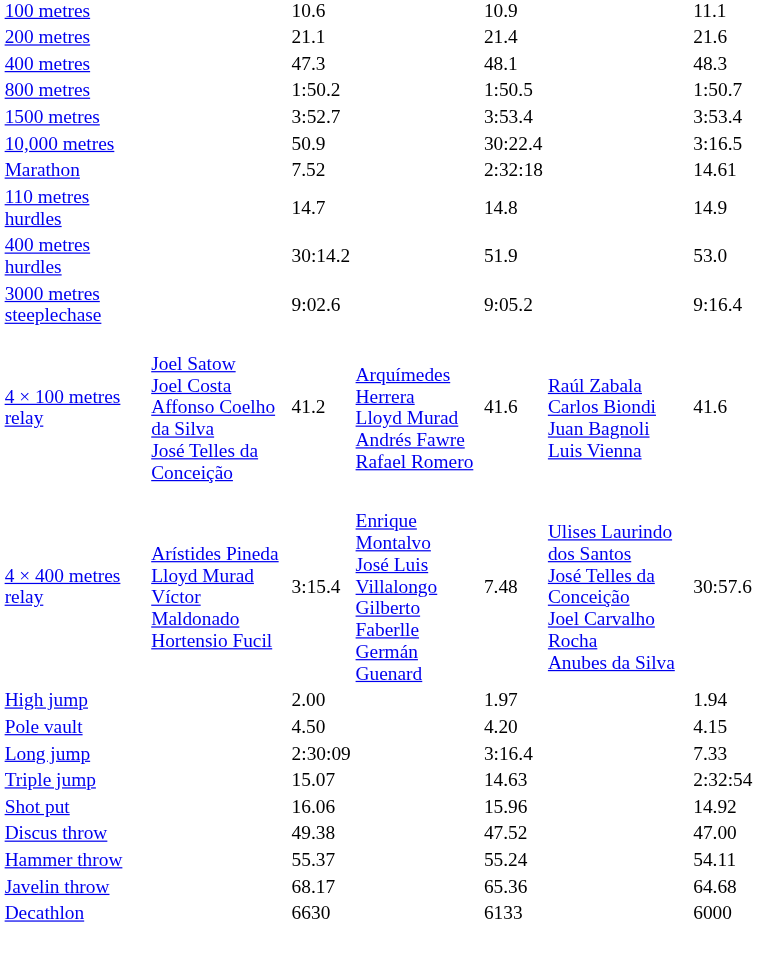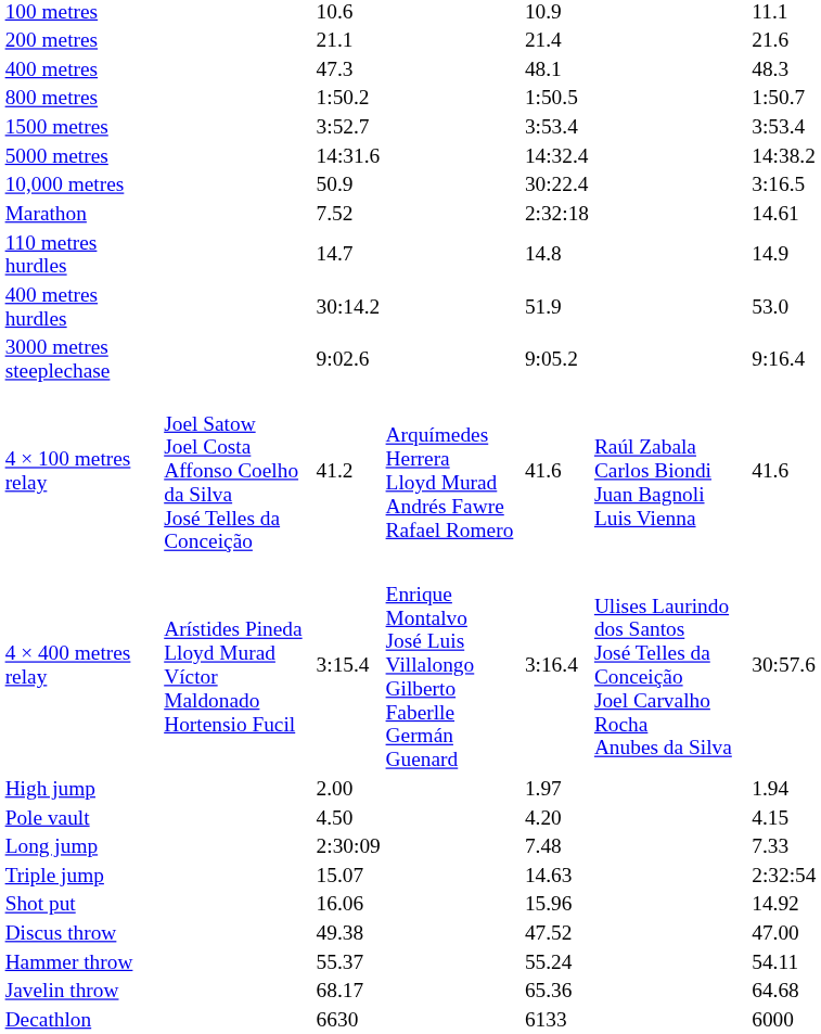 <table>
 <tr>
 <td><a href='#'>100 metres</a></td>
 <td></td>
 <td>10.6</td>
 <td></td>
 <td>10.9</td>
 <td></td>
 <td>11.1</td>
 </tr>
 <tr>
 <td><a href='#'>200 metres</a></td>
 <td></td>
 <td>21.1</td>
 <td></td>
 <td>21.4</td>
 <td></td>
 <td>21.6</td>
 </tr>
 <tr>
 <td><a href='#'>400 metres</a></td>
 <td></td>
 <td>47.3</td>
 <td></td>
 <td>48.1</td>
 <td></td>
 <td>48.3</td>
 </tr>
 <tr>
 <td><a href='#'>800 metres</a></td>
 <td></td>
 <td>1:50.2</td>
 <td></td>
 <td>1:50.5</td>
 <td></td>
 <td>1:50.7</td>
 </tr>
 <tr>
 <td><a href='#'>1500 metres</a></td>
 <td></td>
 <td>3:52.7</td>
 <td></td>
 <td>3:53.4</td>
 <td></td>
 <td>3:53.4</td>
+</tr>
+<tr>
+<td><a href='#'>5000 metres</a></td>
+<td></td>
+<td>14:31.6</td>
+<td></td>
+<td>14:32.4</td>
+<td></td>
+<td>14:38.2</td>
 </tr>
 <tr>
 <td><a href='#'>10,000 metres</a></td>
 <td></td>
 <td>50.9</td>
 <td></td>
 <td>30:22.4</td>
 <td></td>
 <td>3:16.5</td>
 </tr>
 <tr>
 <td><a href='#'>Marathon</a></td>
 <td></td>
 <td>7.52</td>
 <td></td>
 <td>2:32:18</td>
 <td></td>
 <td>14.61</td>
 </tr>
 <tr>
 <td><a href='#'>110 metres hurdles</a></td>
 <td></td>
 <td>14.7</td>
 <td></td>
 <td>14.8</td>
 <td></td>
 <td>14.9</td>
 </tr>
 <tr>
 <td><a href='#'>400 metres hurdles</a></td>
 <td></td>
 <td>30:14.2</td>
 <td></td>
 <td>51.9</td>
 <td></td>
 <td>53.0</td>
 </tr>
 <tr>
 <td><a href='#'>3000 metres steeplechase</a></td>
 <td></td>
 <td>9:02.6</td>
 <td></td>
 <td>9:05.2</td>
 <td></td>
 <td>9:16.4</td>
 </tr>
 <tr>
 <td><a href='#'>4 × 100 metres relay</a></td>
 <td> <br> <a href='#'>Joel Satow</a> <br> <a href='#'>Joel Costa</a> <br> <a href='#'>Affonso Coelho da Silva</a> <br> <a href='#'>José Telles da Conceição</a></td>
 <td>41.2</td>
 <td> <br> <a href='#'>Arquímedes Herrera</a> <br> <a href='#'>Lloyd Murad</a> <br> <a href='#'>Andrés Fawre</a> <br> <a href='#'>Rafael Romero</a></td>
 <td>41.6</td>
 <td> <br> <a href='#'>Raúl Zabala</a> <br> <a href='#'>Carlos Biondi</a> <br> <a href='#'>Juan Bagnoli</a> <br> <a href='#'>Luis Vienna</a></td>
 <td>41.6</td>
 </tr>
 <tr>
 <td><a href='#'>4 × 400 metres relay</a></td>
 <td> <br> <a href='#'>Arístides Pineda</a> <br> <a href='#'>Lloyd Murad</a> <br> <a href='#'>Víctor Maldonado</a> <br> <a href='#'>Hortensio Fucil</a></td>
 <td>3:15.4</td>
 <td> <br> <a href='#'>Enrique Montalvo</a> <br> <a href='#'>José Luis Villalongo</a> <br> <a href='#'>Gilberto Faberlle</a> <br> <a href='#'>Germán Guenard</a></td>
-<td>7.48</td>
+<td>3:16.4</td>
 <td> <br> <a href='#'>Ulises Laurindo dos Santos</a> <br> <a href='#'>José Telles da Conceição</a> <br> <a href='#'>Joel Carvalho Rocha</a> <br> <a href='#'>Anubes da Silva</a></td>
 <td>30:57.6</td>
 </tr>
 <tr>
 <td><a href='#'>High jump</a></td>
 <td></td>
 <td>2.00</td>
 <td></td>
 <td>1.97</td>
 <td></td>
 <td>1.94</td>
 </tr>
 <tr>
 <td><a href='#'>Pole vault</a></td>
 <td></td>
 <td>4.50</td>
 <td></td>
 <td>4.20</td>
 <td></td>
 <td>4.15</td>
 </tr>
 <tr>
 <td><a href='#'>Long jump</a></td>
 <td></td>
 <td>2:30:09</td>
 <td></td>
-<td>3:16.4</td>
+<td>7.48</td>
 <td></td>
 <td>7.33</td>
 </tr>
 <tr>
 <td><a href='#'>Triple jump</a></td>
 <td></td>
 <td>15.07</td>
 <td></td>
 <td>14.63</td>
 <td></td>
 <td>2:32:54</td>
 </tr>
 <tr>
 <td><a href='#'>Shot put</a></td>
 <td></td>
 <td>16.06</td>
 <td></td>
 <td>15.96</td>
 <td></td>
 <td>14.92</td>
 </tr>
 <tr>
 <td><a href='#'>Discus throw</a></td>
 <td></td>
 <td>49.38</td>
 <td></td>
 <td>47.52</td>
 <td></td>
 <td>47.00</td>
 </tr>
 <tr>
 <td><a href='#'>Hammer throw</a></td>
 <td></td>
 <td>55.37</td>
 <td></td>
 <td>55.24</td>
 <td></td>
 <td>54.11</td>
 </tr>
 <tr>
 <td><a href='#'>Javelin throw</a></td>
 <td></td>
 <td>68.17</td>
 <td></td>
 <td>65.36</td>
 <td></td>
 <td>64.68</td>
 </tr>
 <tr>
 <td><a href='#'>Decathlon</a></td>
 <td></td>
 <td>6630</td>
 <td></td>
 <td>6133</td>
 <td></td>
 <td>6000</td>
 </tr>
 </table>
